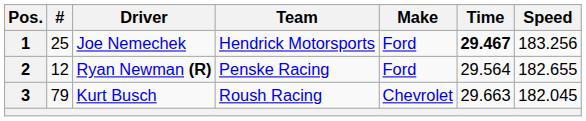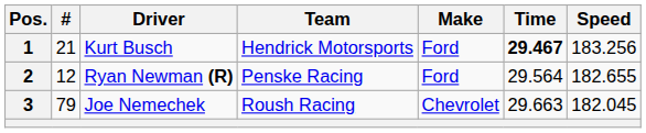 <table class="wikitable" style="font-size:95%">
 <tr>
 <th>Pos.</th>
 <th>#</th>
 <th>Driver</th>
 <th>Team</th>
 <th>Make</th>
 <th>Time</th>
 <th>Speed</th>
 </tr>
 <tr>
 <th>1</th>
-<td>25</td>
-<td><a href='#'>Joe Nemechek</a></td>
+<td>21</td>
+<td><a href='#'>Kurt Busch</a></td>
 <td><a href='#'>Hendrick Motorsports</a></td>
 <td><a href='#'>Ford</a></td>
 <td><strong>29.467</strong></td>
 <td>183.256</td>
 </tr>
 <tr>
 <th>2</th>
 <td>12</td>
 <td><a href='#'>Ryan Newman</a> <strong>(R)</strong></td>
 <td><a href='#'>Penske Racing</a></td>
 <td><a href='#'>Ford</a></td>
 <td>29.564</td>
 <td>182.655</td>
 </tr>
 <tr>
 <th>3</th>
 <td>79</td>
-<td><a href='#'>Kurt Busch</a></td>
+<td><a href='#'>Joe Nemechek</a></td>
 <td><a href='#'>Roush Racing</a></td>
 <td><a href='#'>Chevrolet</a></td>
 <td>29.663</td>
 <td>182.045</td>
 </tr>
 <tr>
 <th colspan="7"></th>
 </tr>
 </table>
